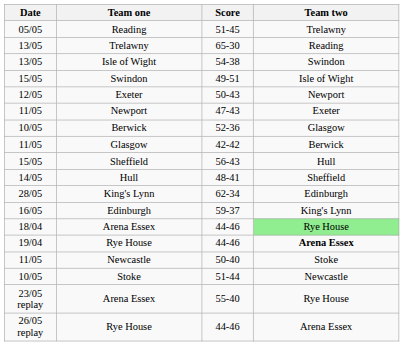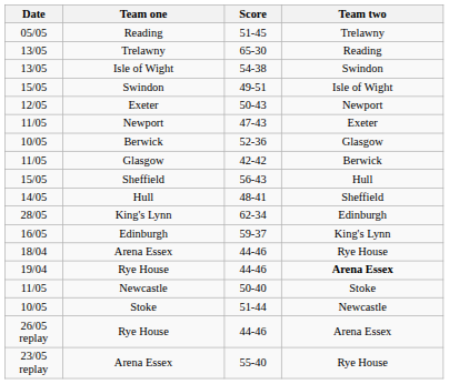 <table class="wikitable" style="text-align: center">
 <tr>
 <th width=80>Date</th>
 <th width=250>Team one</th>
 <th width=80>Score</th>
 <th width=250>Team two</th>
 </tr>
 <tr>
 <td>05/05</td>
 <td>Reading</td>
 <td>51-45</td>
 <td>Trelawny</td>
 </tr>
 <tr>
 <td>13/05</td>
 <td>Trelawny</td>
 <td>65-30</td>
 <td>Reading</td>
 </tr>
 <tr>
 <td>13/05</td>
 <td>Isle of Wight</td>
 <td>54-38</td>
 <td>Swindon</td>
 </tr>
 <tr>
 <td>15/05</td>
 <td>Swindon</td>
 <td>49-51</td>
 <td>Isle of Wight</td>
 </tr>
 <tr>
 <td>12/05</td>
 <td>Exeter</td>
 <td>50-43</td>
 <td>Newport</td>
 </tr>
 <tr>
 <td>11/05</td>
 <td>Newport</td>
 <td>47-43</td>
 <td>Exeter</td>
 </tr>
 <tr>
 <td>10/05</td>
 <td>Berwick</td>
 <td>52-36</td>
 <td>Glasgow</td>
 </tr>
 <tr>
 <td>11/05</td>
 <td>Glasgow</td>
 <td>42-42</td>
 <td>Berwick</td>
 </tr>
 <tr>
 <td>15/05</td>
 <td>Sheffield</td>
 <td>56-43</td>
 <td>Hull</td>
 </tr>
 <tr>
 <td>14/05</td>
 <td>Hull</td>
 <td>48-41</td>
 <td>Sheffield</td>
 </tr>
 <tr>
 <td>28/05</td>
 <td>King's Lynn</td>
 <td>62-34</td>
 <td>Edinburgh</td>
 </tr>
 <tr>
 <td>16/05</td>
 <td>Edinburgh</td>
 <td>59-37</td>
 <td>King's Lynn</td>
 </tr>
 <tr>
 <td>18/04</td>
 <td>Arena Essex</td>
 <td>44-46</td>
-<td style="background: lightgreen;">Rye House</td>
+<td>Rye House</td>
 </tr>
 <tr>
 <td>19/04</td>
 <td>Rye House</td>
 <td>44-46</td>
 <td><strong>Arena Essex</strong></td>
 </tr>
 <tr>
 <td>11/05</td>
 <td>Newcastle</td>
 <td>50-40</td>
 <td>Stoke</td>
 </tr>
 <tr>
 <td>10/05</td>
 <td>Stoke</td>
 <td>51-44</td>
 <td>Newcastle</td>
 </tr>
 <tr>
+<td>26/05<br>replay</td>
+<td>Rye House</td>
+<td>44-46</td>
+<td>Arena Essex</td>
+</tr>
+<tr>
 <td>23/05<br>replay</td>
 <td>Arena Essex</td>
 <td>55-40</td>
 <td>Rye House</td>
 </tr>
-<tr>
-<td>26/05<br>replay</td>
-<td>Rye House</td>
-<td>44-46</td>
-<td>Arena Essex</td>
-</tr>
 </table>
